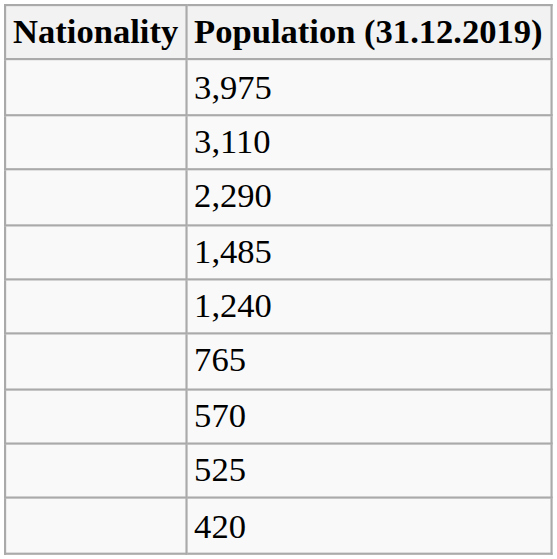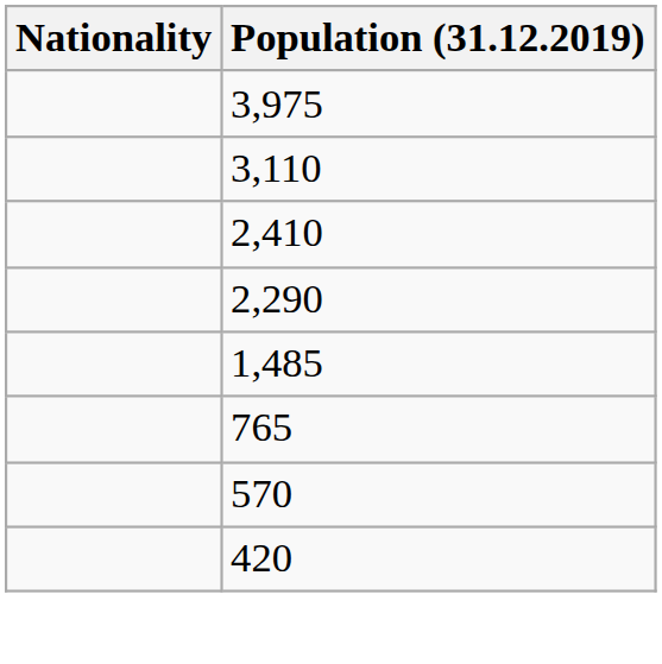 <table class="wikitable floatright">
 <tr>
 <th>Nationality</th>
 <th>Population (31.12.2019)</th>
 </tr>
 <tr>
 <td></td>
 <td>3,975</td>
 </tr>
 <tr>
 <td></td>
 <td>3,110</td>
 </tr>
 <tr>
 <td></td>
+<td>2,410</td>
+</tr>
+<tr>
+<td></td>
 <td>2,290</td>
 </tr>
 <tr>
 <td></td>
 <td>1,485</td>
-</tr>
-<tr>
-<td></td>
-<td>1,240</td>
 </tr>
 <tr>
 <td></td>
 <td>765</td>
 </tr>
 <tr>
 <td></td>
 <td>570</td>
 </tr>
 <tr>
 <td></td>
-<td>525</td>
-</tr>
-<tr>
-<td></td>
 <td>420</td>
 </tr>
 </table>
